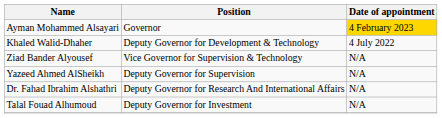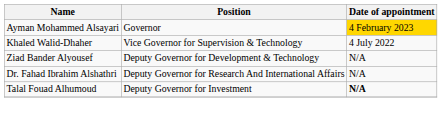 <table class="wikitable">
 <tr>
 <th>Name</th>
 <th>Position</th>
 <th>Date of appointment</th>
 </tr>
 <tr>
 <td>Ayman Mohammed Alsayari</td>
 <td>Governor</td>
 <td style="background: gold;">4 February 2023</td>
 </tr>
 <tr>
 <td>Khaled Walid-Dhaher</td>
-<td>Deputy Governor for Development & Technology</td>
+<td>Vice Governor for Supervision & Technology</td>
 <td>4 July 2022</td>
 </tr>
 <tr>
 <td>Ziad Bander Alyousef</td>
-<td>Vice Governor for Supervision & Technology</td>
-<td>N/A</td>
-</tr>
-<tr>
-<td>Yazeed Ahmed AlSheikh</td>
-<td>Deputy Governor for Supervision</td>
+<td>Deputy Governor for Development & Technology</td>
 <td>N/A</td>
 </tr>
 <tr>
 <td>Dr. Fahad Ibrahim Alshathri</td>
 <td>Deputy Governor for Research And International Affairs</td>
 <td>N/A</td>
 </tr>
 <tr>
 <td>Talal Fouad Alhumoud</td>
 <td>Deputy Governor for Investment</td>
-<td>N/A</td>
+<td><strong>N/A</strong></td>
 </tr>
 <tr>
 </tr>
 </table>
